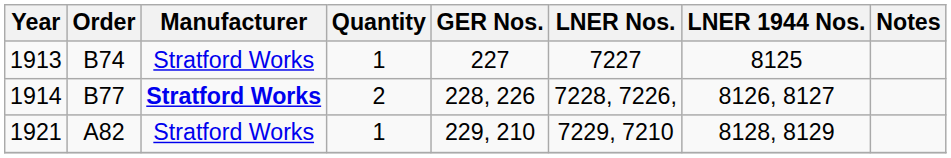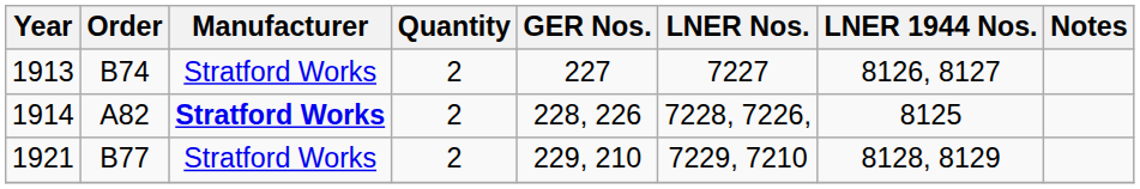 <table class=wikitable style=text-align:center>
 <tr>
 <th>Year</th>
 <th>Order</th>
 <th>Manufacturer</th>
 <th>Quantity</th>
 <th>GER Nos.</th>
 <th>LNER Nos.</th>
 <th>LNER 1944 Nos.</th>
 <th>Notes</th>
 </tr>
 <tr>
 <td>1913</td>
 <td>B74</td>
 <td><a href='#'>Stratford Works</a></td>
-<td>1</td>
+<td>2</td>
 <td>227</td>
 <td>7227</td>
+<td>8126, 8127</td>
+<td></td>
+</tr>
+<tr>
+<td>1914</td>
+<td>A82</td>
+<td><strong><a href='#'>Stratford Works</a></strong></td>
+<td>2</td>
+<td>228, 226</td>
+<td>7228, 7226,</td>
 <td>8125</td>
 <td></td>
 </tr>
 <tr>
-<td>1914</td>
+<td>1921</td>
 <td>B77</td>
-<td><strong><a href='#'>Stratford Works</a></strong></td>
+<td><a href='#'>Stratford Works</a></td>
 <td>2</td>
-<td>228, 226</td>
-<td>7228, 7226,</td>
-<td>8126, 8127</td>
-<td></td>
-</tr>
-<tr>
-<td>1921</td>
-<td>A82</td>
-<td><a href='#'>Stratford Works</a></td>
-<td>1</td>
 <td>229, 210</td>
 <td>7229, 7210</td>
 <td>8128, 8129</td>
 <td></td>
 </tr>
 <tr>
 </tr>
 </table>
